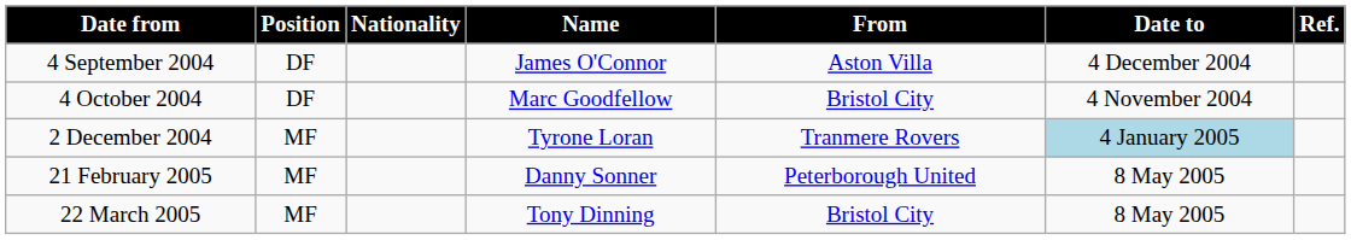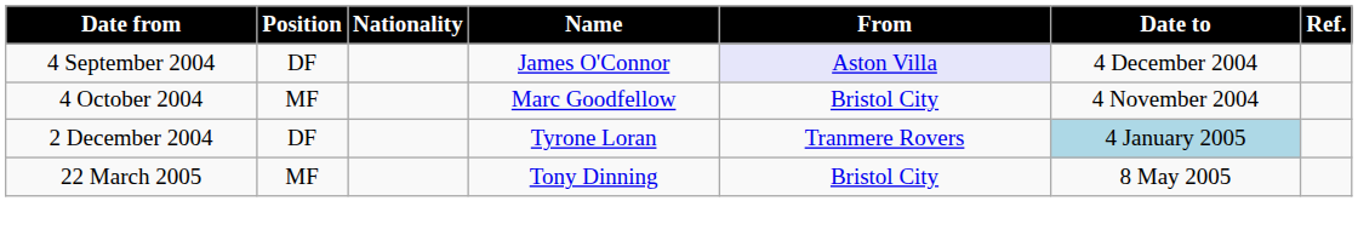 <table class="wikitable" style="text-align:center; font-size:90%; ">
 <tr>
 <th style="background:#000000; color:white; width:150px;">Date from</th>
 <th style="background:#000000; color:white; width:50px;">Position</th>
 <th style="background:#000000; color:white; width:50px;">Nationality</th>
 <th style="background:#000000; color:white; width:150px;">Name</th>
 <th style="background:#000000; color:white; width:200px;">From</th>
 <th style="background:#000000; color:white; width:150px;">Date to</th>
 <th style="background:#000000; color:white; width:25px;">Ref.</th>
 </tr>
 <tr>
 <td>4 September 2004</td>
 <td>DF</td>
 <td></td>
 <td><a href='#'>James O'Connor</a></td>
-<td><a href='#'>Aston Villa</a></td>
+<td style="background: lavender;"><a href='#'>Aston Villa</a></td>
 <td>4 December 2004</td>
 <td></td>
 </tr>
 <tr>
 <td>4 October 2004</td>
-<td>DF</td>
+<td>MF</td>
 <td></td>
 <td><a href='#'>Marc Goodfellow</a></td>
 <td><a href='#'>Bristol City</a></td>
 <td>4 November 2004</td>
 <td></td>
 </tr>
 <tr>
 <td>2 December 2004</td>
-<td>MF</td>
+<td>DF</td>
 <td></td>
 <td><a href='#'>Tyrone Loran</a></td>
 <td><a href='#'>Tranmere Rovers</a></td>
 <td style="background: lightblue;">4 January 2005</td>
-<td></td>
-</tr>
-<tr>
-<td>21 February 2005</td>
-<td>MF</td>
-<td></td>
-<td><a href='#'>Danny Sonner</a></td>
-<td><a href='#'>Peterborough United</a></td>
-<td>8 May 2005</td>
 <td></td>
 </tr>
 <tr>
 <td>22 March 2005</td>
 <td>MF</td>
 <td></td>
 <td><a href='#'>Tony Dinning</a></td>
 <td><a href='#'>Bristol City</a></td>
 <td>8 May 2005</td>
 <td></td>
 </tr>
 </table>
